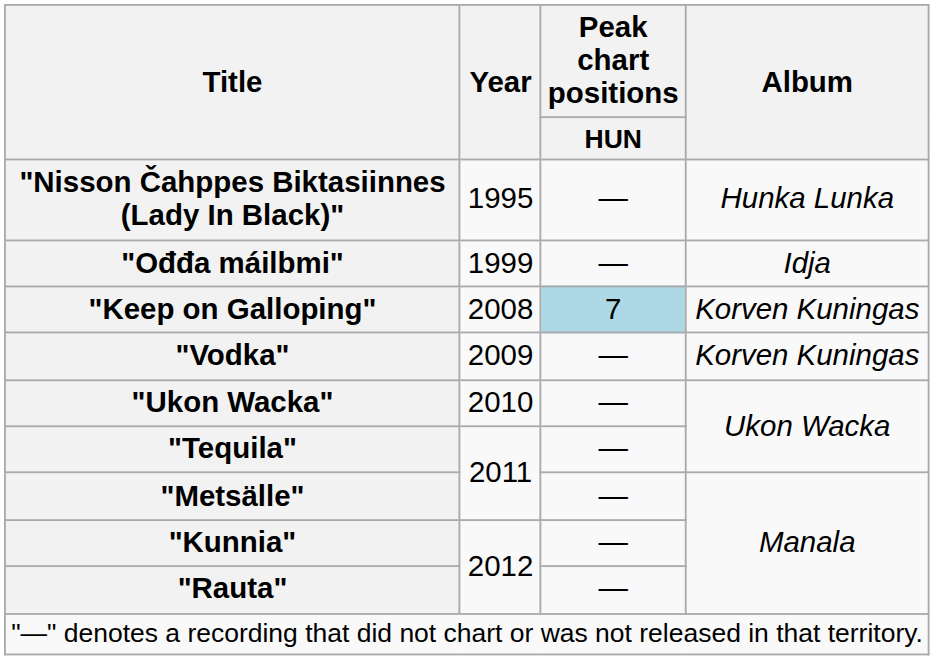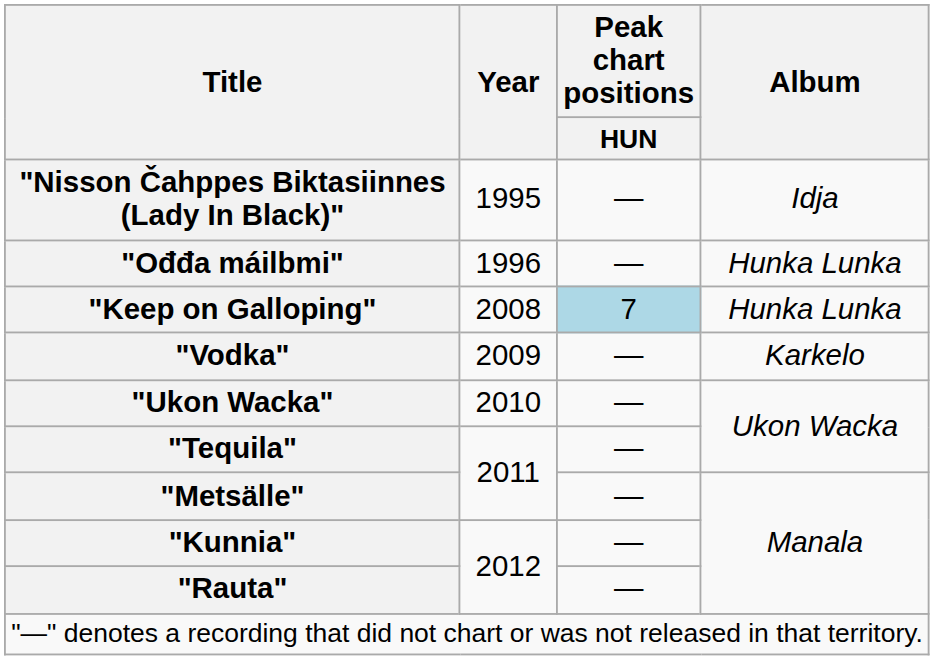 <table class="wikitable plainrowheaders" style="text-align:center;">
 <tr>
 <th scope="col" rowspan="2" style="width:15em;">Title</th>
 <th scope="col" rowspan="2">Year</th>
 <th scope="col">Peak chart positions</th>
 <th scope="col" rowspan="2">Album</th>
 </tr>
 <tr>
 <th scope="col" style="width:3em;font-size:90%;">HUN<br></th>
 </tr>
 <tr>
 <th scope="row">"Nisson Čahppes Biktasiinnes (Lady In Black)"</th>
 <td>1995</td>
 <td>—</td>
-<td><em>Hunka Lunka</em></td>
+<td><em>Idja</em></td>
 </tr>
 <tr>
 <th scope="row">"Ođđa máilbmi"</th>
-<td>1999</td>
+<td>1996</td>
 <td>—</td>
-<td><em>Idja</em></td>
+<td><em>Hunka Lunka</em></td>
 </tr>
 <tr>
 <th scope="row">"Keep on Galloping"</th>
 <td>2008</td>
 <td style="background: lightblue;">7</td>
-<td><em>Korven Kuningas</em></td>
+<td><em>Hunka Lunka</em></td>
 </tr>
 <tr>
 <th scope="row">"Vodka"</th>
 <td>2009</td>
 <td>—</td>
-<td><em>Korven Kuningas</em></td>
+<td><em>Karkelo</em></td>
 </tr>
 <tr>
 <th scope="row">"Ukon Wacka"</th>
 <td>2010</td>
 <td>—</td>
 <td rowspan=2><em>Ukon Wacka</em></td>
 </tr>
 <tr>
 <th scope="row">"Tequila"</th>
 <td rowspan=2>2011</td>
 <td>—</td>
 </tr>
 <tr>
 <th scope="row">"Metsälle"</th>
 <td>—</td>
 <td rowspan=3><em>Manala</em></td>
 </tr>
 <tr>
 <th scope="row">"Kunnia"</th>
 <td rowspan=2>2012</td>
 <td>—</td>
 </tr>
 <tr>
 <th scope="row">"Rauta"</th>
 <td>—</td>
 </tr>
 <tr>
 <td colspan="10" style="font-size:90%">"—" denotes a recording that did not chart or was not released in that territory.</td>
 </tr>
 </table>
